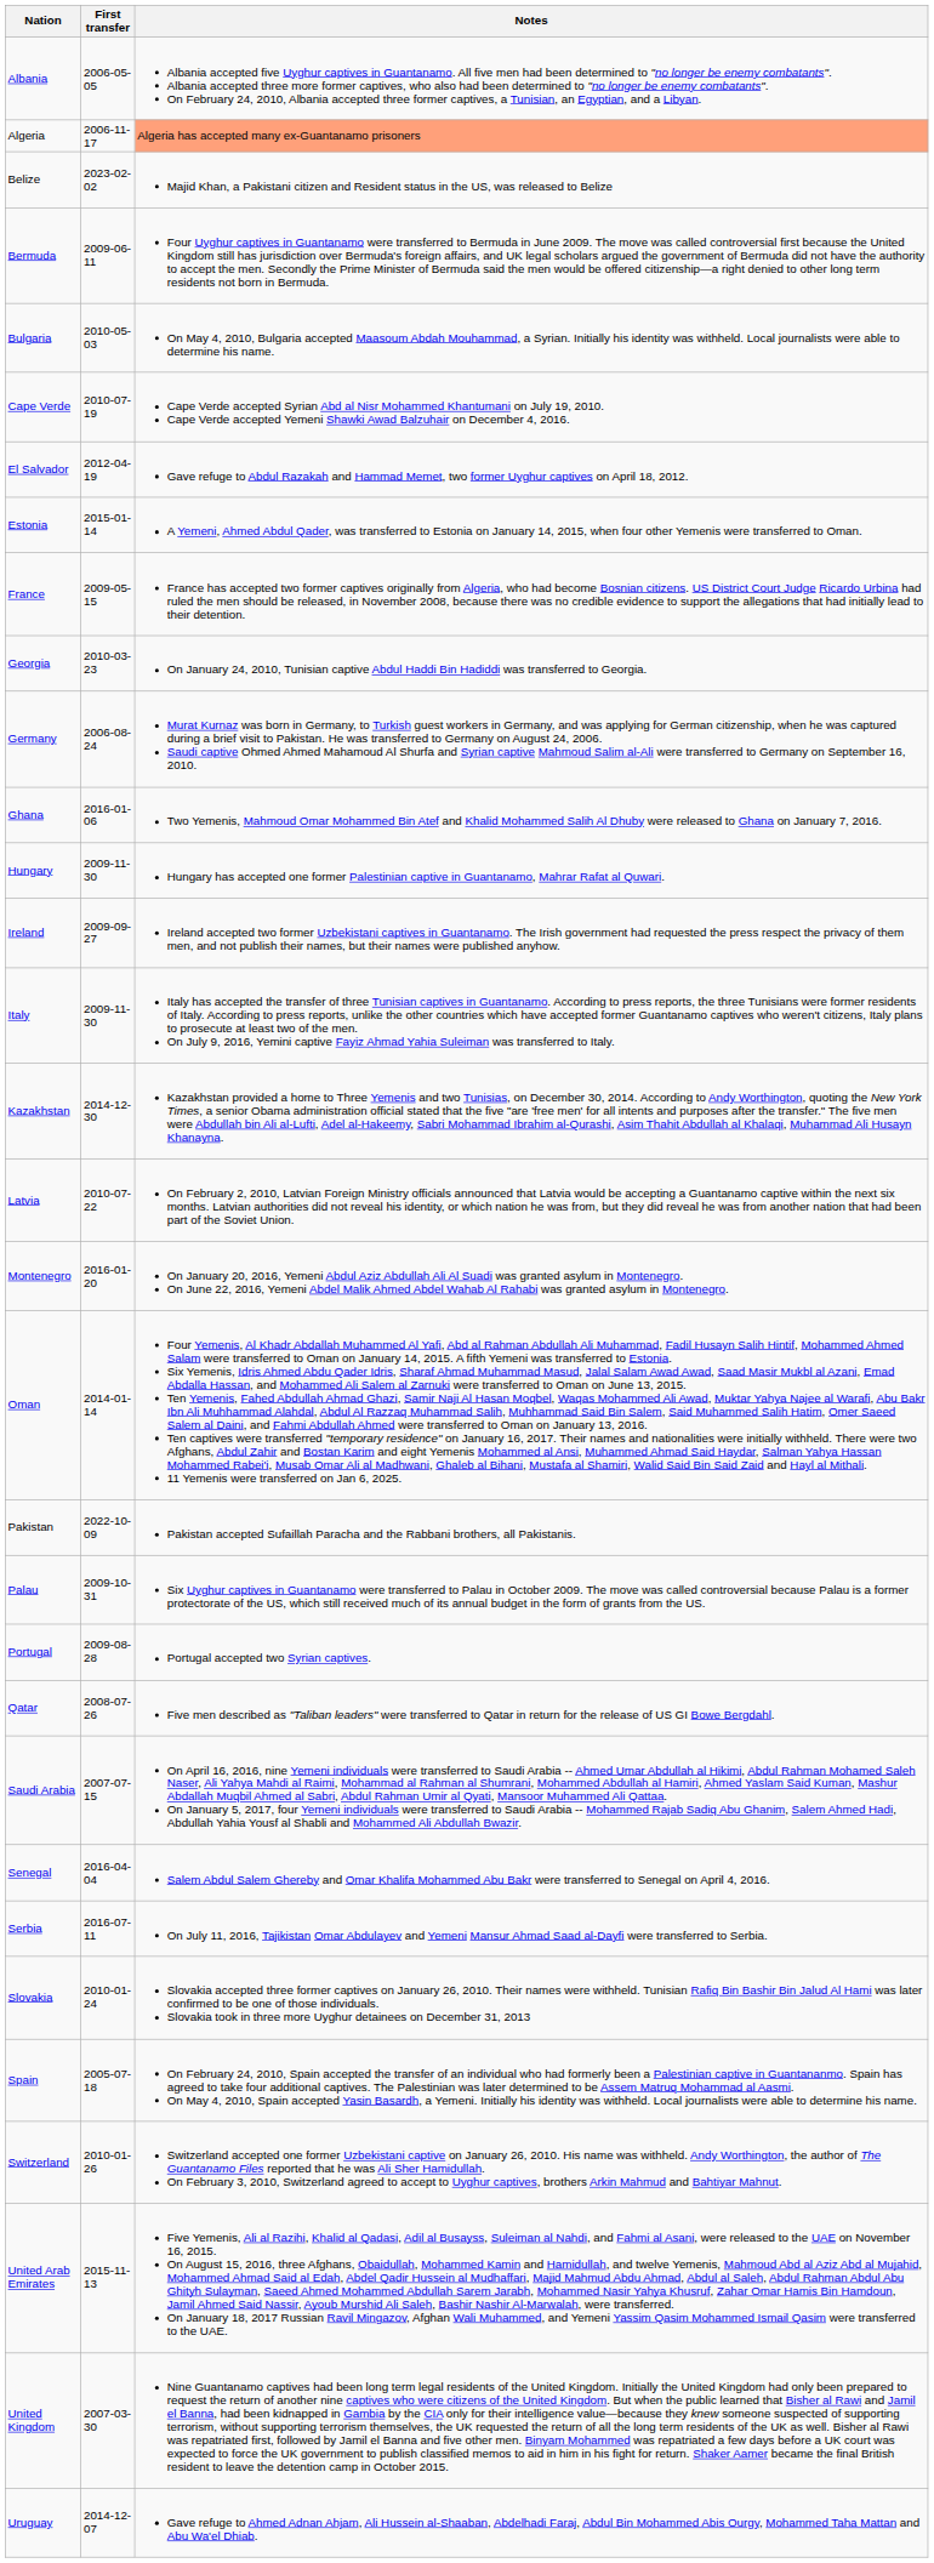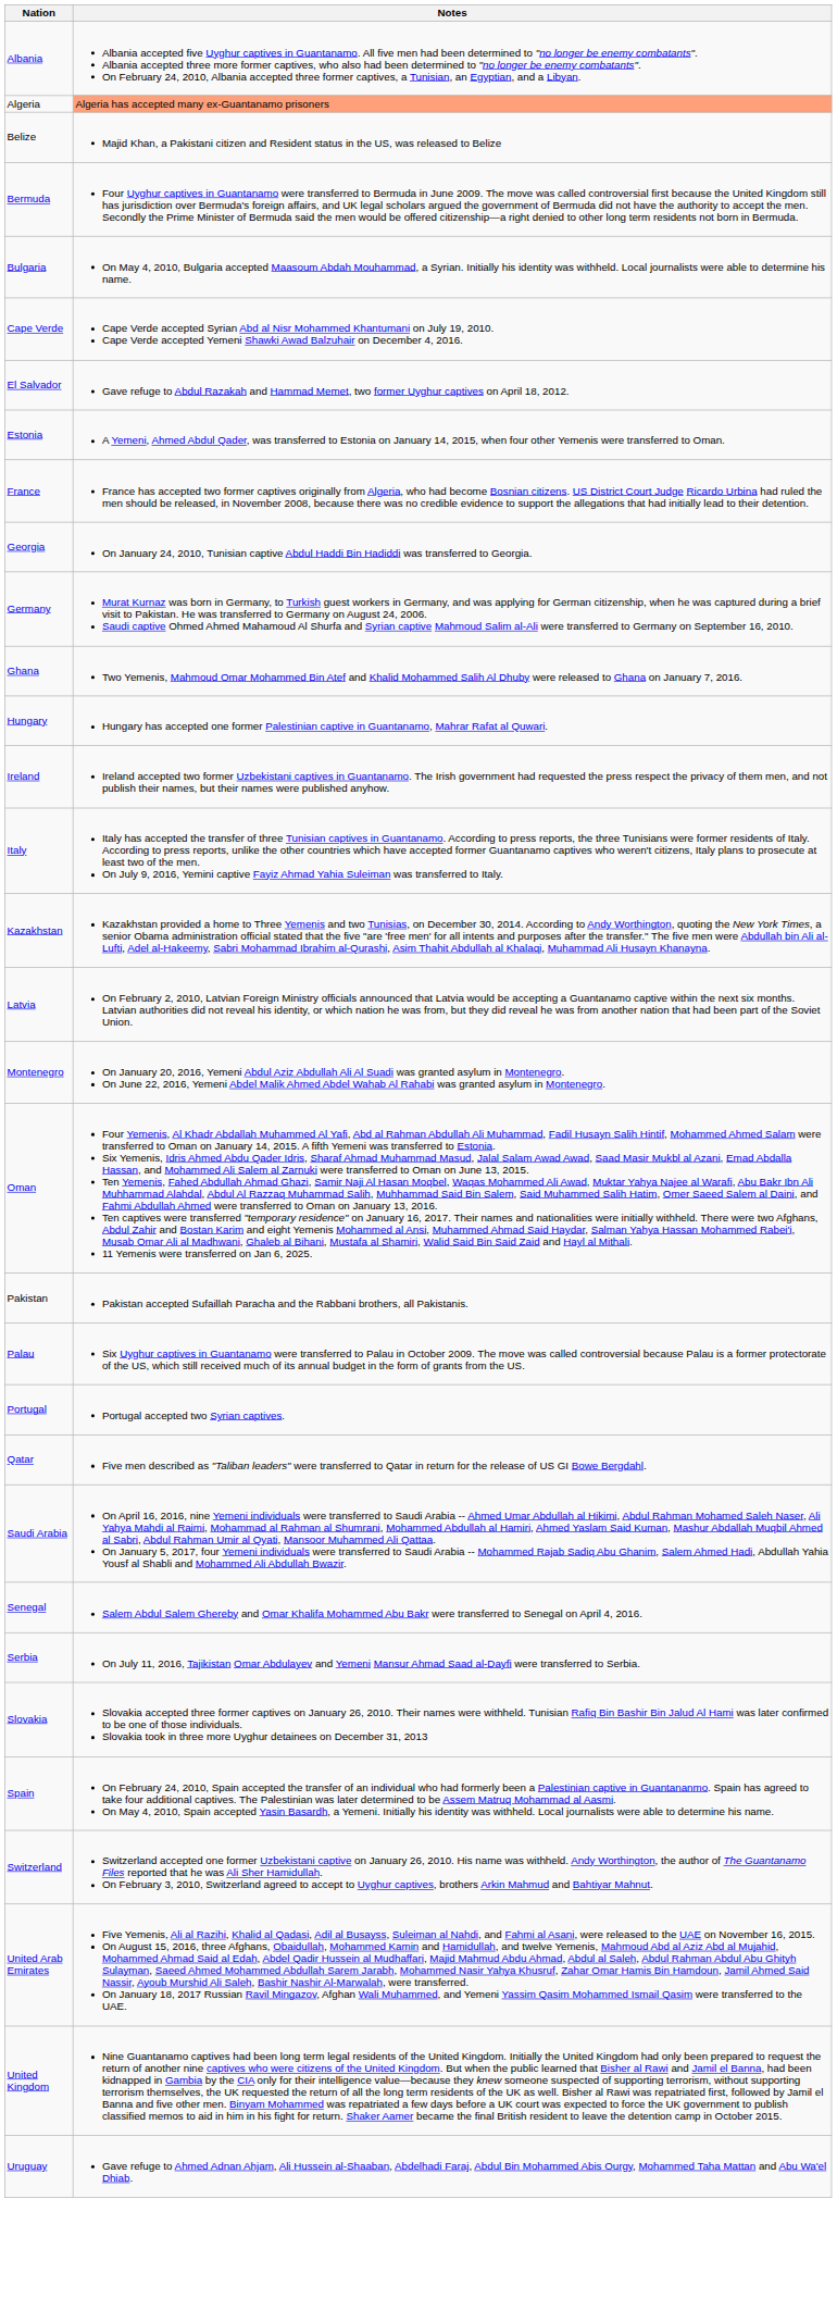 <table class="wikitable sortable">
 <tr>
 <th>Nation</th>
-<th>First transfer</th>
 <th class="unsortable">Notes</th>
 </tr>
 <tr>
 <td><a href='#'>Albania</a></td>
-<td>2006-05-05</td>
 <td><br><ul><li>Albania accepted five <a href='#'>Uyghur captives in Guantanamo</a>.  All five men had been determined to <em>"<a href='#'>no longer be enemy combatants</a>"</em>.</li><li>Albania accepted three more former captives, who also had been determined to <em>"<a href='#'>no longer be enemy combatants</a>"</em>.</li><li>On February 24, 2010, Albania accepted three former captives, a <a href='#'>Tunisian</a>, an <a href='#'>Egyptian</a>, and a <a href='#'>Libyan</a>.</li></ul></td>
 </tr>
 <tr>
 <td>Algeria</td>
-<td>2006-11-17</td>
 <td style="background: lightsalmon;">Algeria has accepted many ex-Guantanamo prisoners</td>
 </tr>
 <tr>
 <td>Belize</td>
-<td>2023-02-02</td>
 <td><br><ul><li>Majid Khan, a Pakistani citizen and Resident status in the US, was released to Belize</li></ul></td>
 </tr>
 <tr>
 <td><a href='#'>Bermuda</a></td>
-<td>2009-06-11</td>
 <td><br><ul><li>Four <a href='#'>Uyghur captives in Guantanamo</a> were transferred to Bermuda in June 2009.  The move was called controversial first because the United Kingdom still has jurisdiction over Bermuda's foreign affairs, and UK legal scholars argued the government of Bermuda did not have the authority to accept the men.  Secondly the Prime Minister of Bermuda said the men would be offered citizenship—a right denied to other long term residents not born in Bermuda.</li></ul></td>
 </tr>
 <tr>
 <td><a href='#'>Bulgaria</a></td>
-<td>2010-05-03</td>
 <td><br><ul><li>On May 4, 2010, Bulgaria accepted <a href='#'>Maasoum Abdah Mouhammad</a>, a Syrian. Initially his identity was withheld. Local journalists were able to determine his name.</li></ul></td>
 </tr>
 <tr>
 <td><a href='#'>Cape Verde</a></td>
-<td>2010-07-19</td>
 <td><br><ul><li>Cape Verde accepted Syrian <a href='#'>Abd al Nisr Mohammed Khantumani</a> on July 19, 2010.</li><li>Cape Verde accepted Yemeni <a href='#'>Shawki Awad Balzuhair</a> on December 4, 2016.</li></ul></td>
 </tr>
 <tr>
 <td><a href='#'>El Salvador</a></td>
-<td>2012-04-19</td>
 <td><br><ul><li>Gave refuge to <a href='#'>Abdul Razakah</a> and <a href='#'>Hammad Memet</a>, two <a href='#'>former Uyghur captives</a> on April 18, 2012.</li></ul></td>
 </tr>
 <tr>
 <td><a href='#'>Estonia</a></td>
-<td>2015-01-14</td>
 <td><br><ul><li>A <a href='#'>Yemeni</a>, <a href='#'>Ahmed Abdul Qader</a>, was transferred to Estonia on January 14, 2015, when four other Yemenis were transferred to Oman.</li></ul></td>
 </tr>
 <tr>
 <td><a href='#'>France</a></td>
-<td>2009-05-15</td>
 <td><br><ul><li>France has accepted two former captives originally from <a href='#'>Algeria</a>, who had become <a href='#'>Bosnian citizens</a>.  <a href='#'>US District Court Judge</a> <a href='#'>Ricardo Urbina</a> had ruled the men should be released, in November 2008, because there was no credible evidence to support the allegations that had initially lead to their detention.</li></ul></td>
 </tr>
 <tr>
 <td><a href='#'>Georgia</a></td>
-<td>2010-03-23</td>
 <td><br><ul><li>On January 24, 2010, Tunisian captive <a href='#'>Abdul Haddi Bin Hadiddi</a> was transferred to Georgia.</li></ul></td>
 </tr>
 <tr>
 <td><a href='#'>Germany</a></td>
-<td>2006-08-24</td>
 <td><br><ul><li><a href='#'>Murat Kurnaz</a> was born in Germany, to <a href='#'>Turkish</a> guest workers in Germany, and was applying for German citizenship, when he was captured during a brief visit to Pakistan. He was transferred to Germany on August 24, 2006.</li><li><a href='#'>Saudi captive</a> Ohmed Ahmed Mahamoud Al Shurfa and <a href='#'>Syrian captive</a> <a href='#'>Mahmoud Salim al-Ali</a> were transferred to Germany on September 16, 2010.</li></ul></td>
 </tr>
 <tr>
 <td><a href='#'>Ghana</a></td>
-<td>2016-01-06</td>
 <td><br><ul><li>Two Yemenis, <a href='#'>Mahmoud Omar Mohammed Bin Atef</a> and <a href='#'>Khalid Mohammed Salih Al Dhuby</a> were released to <a href='#'>Ghana</a> on January 7, 2016.</li></ul></td>
 </tr>
 <tr>
 <td><a href='#'>Hungary</a></td>
-<td>2009-11-30</td>
 <td><br><ul><li>Hungary has accepted one former <a href='#'>Palestinian captive in Guantanamo</a>, <a href='#'>Mahrar Rafat al Quwari</a>.</li></ul></td>
 </tr>
 <tr>
 <td><a href='#'>Ireland</a></td>
-<td>2009-09-27</td>
 <td><br><ul><li>Ireland accepted two former <a href='#'>Uzbekistani captives in Guantanamo</a>.  The Irish government had requested the press respect the privacy of them men, and not publish their names, but their names were published anyhow.</li></ul></td>
 </tr>
 <tr>
 <td><a href='#'>Italy</a></td>
-<td>2009-11-30</td>
 <td><br><ul><li>Italy has accepted the transfer of three <a href='#'>Tunisian captives in Guantanamo</a>. According to press reports, the three Tunisians were former residents of Italy. According to press reports, unlike the other countries which have accepted former Guantanamo captives who weren't citizens, Italy plans to prosecute at least two of the men.</li><li>On July 9, 2016, Yemini captive <a href='#'>Fayiz Ahmad Yahia Suleiman</a> was transferred to Italy.</li></ul></td>
 </tr>
 <tr>
 <td><a href='#'>Kazakhstan</a></td>
-<td>2014-12-30</td>
 <td><br><ul><li>Kazakhstan provided a home to Three <a href='#'>Yemenis</a> and two <a href='#'>Tunisias</a>, on December 30, 2014. According to <a href='#'>Andy Worthington</a>, quoting the <em>New York Times</em>, a senior Obama administration official stated that the five "are 'free men' for all intents and purposes after the transfer." The five men were <a href='#'>Abdullah bin Ali al-Lufti</a>, <a href='#'>Adel al-Hakeemy</a>, <a href='#'>Sabri Mohammad Ibrahim al-Qurashi</a>, <a href='#'>Asim Thahit Abdullah al Khalaqi</a>, <a href='#'>Muhammad Ali Husayn Khanayna</a>.</li></ul></td>
 </tr>
 <tr>
 <td><a href='#'>Latvia</a></td>
-<td>2010-07-22</td>
 <td><br><ul><li>On February 2, 2010, Latvian Foreign Ministry officials announced that Latvia would be accepting a Guantanamo captive within the next six months. Latvian authorities did not reveal his identity, or which nation he was from, but they did reveal he was from another nation that had been part of the Soviet Union.</li></ul></td>
 </tr>
 <tr>
 <td><a href='#'>Montenegro</a></td>
-<td>2016-01-20</td>
 <td><br><ul><li>On January 20, 2016, Yemeni <a href='#'>Abdul Aziz Abdullah Ali Al Suadi</a> was granted asylum in <a href='#'>Montenegro</a>.</li><li>On June 22, 2016, Yemeni <a href='#'>Abdel Malik Ahmed Abdel Wahab Al Rahabi</a> was granted asylum in <a href='#'>Montenegro</a>.</li></ul></td>
 </tr>
 <tr>
 <td><a href='#'>Oman</a></td>
-<td>2014-01-14</td>
 <td><br><ul><li>Four <a href='#'>Yemenis</a>, <a href='#'>Al Khadr Abdallah Muhammed Al Yafi</a>, <a href='#'>Abd al Rahman Abdullah Ali Muhammad</a>, <a href='#'>Fadil Husayn Salih Hintif</a>, <a href='#'>Mohammed Ahmed Salam</a> were transferred to Oman on January 14, 2015. A fifth Yemeni was transferred to <a href='#'>Estonia</a>.</li><li>Six Yemenis, <a href='#'>Idris Ahmed Abdu Qader Idris</a>, <a href='#'>Sharaf Ahmad Muhammad Masud</a>, <a href='#'>Jalal Salam Awad Awad</a>, <a href='#'>Saad Masir Mukbl al Azani</a>, <a href='#'>Emad Abdalla Hassan</a>, and <a href='#'>Mohammed Ali Salem al Zarnuki</a> were transferred to Oman on June 13, 2015.</li><li>Ten <a href='#'>Yemenis</a>, <a href='#'>Fahed Abdullah Ahmad Ghazi</a>, <a href='#'>Samir Naji Al Hasan Moqbel</a>, <a href='#'>Waqas Mohammed Ali Awad</a>, <a href='#'>Muktar Yahya Najee al Warafi</a>, <a href='#'>Abu Bakr Ibn Ali Muhhammad Alahdal</a>, <a href='#'>Abdul Al Razzaq Muhammad Salih</a>, <a href='#'>Muhhammad Said Bin Salem</a>, <a href='#'>Said Muhammed Salih Hatim</a>, <a href='#'>Omer Saeed Salem al Daini</a>, and <a href='#'>Fahmi Abdullah Ahmed</a> were transferred to Oman on January 13, 2016.</li><li>Ten captives were transferred <em>"temporary residence"</em> on January 16, 2017. Their names and nationalities were initially withheld.  There were two Afghans, <a href='#'>Abdul Zahir</a> and <a href='#'>Bostan Karim</a> and eight Yemenis <a href='#'>Mohammed al Ansi</a>, <a href='#'>Muhammed Ahmad Said Haydar</a>, <a href='#'>Salman Yahya Hassan Mohammed Rabei'i</a>, <a href='#'>Musab Omar Ali al Madhwani</a>, <a href='#'>Ghaleb al Bihani</a>, <a href='#'>Mustafa al Shamiri</a>, <a href='#'>Walid Said Bin Said Zaid</a> and <a href='#'>Hayl al Mithali</a>.</li><li>11 Yemenis were transferred on Jan 6, 2025.</li></ul></td>
 </tr>
 <tr>
 <td>Pakistan</td>
-<td>2022-10-09</td>
 <td><br><ul><li>Pakistan accepted Sufaillah Paracha and the Rabbani brothers, all Pakistanis.</li></ul></td>
 </tr>
 <tr>
 <td><a href='#'>Palau</a></td>
-<td>2009-10-31</td>
 <td><br><ul><li>Six <a href='#'>Uyghur captives in Guantanamo</a> were transferred to Palau in October 2009.  The move was called controversial because Palau is a former protectorate of the US, which still received much of its annual budget in the form of grants from the US.</li></ul></td>
 </tr>
 <tr>
 <td><a href='#'>Portugal</a></td>
-<td>2009-08-28</td>
 <td><br><ul><li>Portugal accepted two <a href='#'>Syrian captives</a>.</li></ul></td>
 </tr>
 <tr>
 <td><a href='#'>Qatar</a></td>
-<td>2008-07-26</td>
 <td><br><ul><li>Five men described as <em>"Taliban leaders"</em> were transferred to Qatar in return for the release of US GI <a href='#'>Bowe Bergdahl</a>.</li></ul></td>
 </tr>
 <tr>
 <td><a href='#'>Saudi Arabia</a></td>
-<td>2007-07-15</td>
 <td><br><ul><li>On April 16, 2016, nine <a href='#'>Yemeni individuals</a> were transferred to Saudi Arabia -- <a href='#'>Ahmed Umar Abdullah al Hikimi</a>, <a href='#'>Abdul Rahman Mohamed Saleh Naser</a>, <a href='#'>Ali Yahya Mahdi al Raimi</a>, <a href='#'>Mohammad al Rahman al Shumrani</a>, <a href='#'>Mohammed Abdullah al Hamiri</a>, <a href='#'>Ahmed Yaslam Said Kuman</a>, <a href='#'>Mashur Abdallah Muqbil Ahmed al Sabri</a>, <a href='#'>Abdul Rahman Umir al Qyati</a>, <a href='#'>Mansoor Muhammed Ali Qattaa</a>.</li><li>On January 5, 2017, four <a href='#'>Yemeni individuals</a> were transferred to Saudi Arabia -- <a href='#'>Mohammed Rajab Sadiq Abu Ghanim</a>, <a href='#'>Salem Ahmed Hadi</a>, Abdullah Yahia Yousf al Shabli and <a href='#'>Mohammed Ali Abdullah Bwazir</a>.</li></ul></td>
 </tr>
 <tr>
 <td><a href='#'>Senegal</a></td>
-<td>2016-04-04</td>
 <td><br><ul><li><a href='#'>Salem Abdul Salem Ghereby</a> and <a href='#'>Omar Khalifa Mohammed Abu Bakr</a> were transferred to Senegal on April 4, 2016.</li></ul></td>
 </tr>
 <tr>
 <td><a href='#'>Serbia</a></td>
-<td>2016-07-11</td>
 <td><br><ul><li>On July 11, 2016, <a href='#'>Tajikistan</a> <a href='#'>Omar Abdulayev</a> and <a href='#'>Yemeni</a> <a href='#'>Mansur Ahmad Saad al-Dayfi</a> were transferred to Serbia.</li></ul></td>
 </tr>
 <tr>
 <td><a href='#'>Slovakia</a></td>
-<td>2010-01-24</td>
 <td><br><ul><li>Slovakia accepted three former captives on January 26, 2010. Their names were withheld. Tunisian <a href='#'>Rafiq Bin Bashir Bin Jalud Al Hami</a> was later confirmed to be one of those individuals.</li><li>Slovakia took in three more Uyghur detainees on December 31, 2013</li></ul></td>
 </tr>
 <tr>
 <td><a href='#'>Spain</a></td>
-<td>2005-07-18</td>
 <td><br><ul><li>On February 24, 2010, Spain accepted the transfer of an individual who had formerly been a <a href='#'>Palestinian captive in Guantananmo</a>. Spain has agreed to take four additional captives.  The Palestinian was later determined to be <a href='#'>Assem Matruq Mohammad al Aasmi</a>.</li><li>On May 4, 2010, Spain accepted <a href='#'>Yasin Basardh</a>, a Yemeni. Initially his identity was withheld. Local journalists were able to determine his name.</li></ul></td>
 </tr>
 <tr>
 <td><a href='#'>Switzerland</a></td>
-<td>2010-01-26</td>
 <td><br><ul><li>Switzerland accepted one former <a href='#'>Uzbekistani captive</a> on January 26, 2010. His name was withheld.  <a href='#'>Andy Worthington</a>, the author of <em><a href='#'>The Guantanamo Files</a></em> reported that he was <a href='#'>Ali Sher Hamidullah</a>.</li><li>On February 3, 2010, Switzerland agreed to accept to <a href='#'>Uyghur captives</a>, brothers <a href='#'>Arkin Mahmud</a> and <a href='#'>Bahtiyar Mahnut</a>.</li></ul></td>
 </tr>
 <tr>
 <td><a href='#'>United Arab Emirates</a></td>
-<td>2015-11-13</td>
 <td><br><ul><li>Five Yemenis, <a href='#'>Ali al Razihi</a>, <a href='#'>Khalid al Qadasi</a>, <a href='#'>Adil al Busayss</a>, <a href='#'>Suleiman al Nahdi</a>, and <a href='#'>Fahmi al Asani</a>, were released to the <a href='#'>UAE</a> on November 16, 2015.</li><li>On August 15, 2016, three Afghans, <a href='#'>Obaidullah</a>, <a href='#'>Mohammed Kamin</a> and <a href='#'>Hamidullah</a>, and twelve Yemenis, <a href='#'>Mahmoud Abd al Aziz Abd al Mujahid</a>, <a href='#'>Mohammed Ahmad Said al Edah</a>, <a href='#'>Abdel Qadir Hussein al Mudhaffari</a>, <a href='#'>Majid Mahmud Abdu Ahmad</a>, <a href='#'>Abdul al Saleh</a>, <a href='#'>Abdul Rahman Abdul Abu Ghityh Sulayman</a>, <a href='#'>Saeed Ahmed Mohammed Abdullah Sarem Jarabh</a>, <a href='#'>Mohammed Nasir Yahya Khusruf</a>, <a href='#'>Zahar Omar Hamis Bin Hamdoun</a>, <a href='#'>Jamil Ahmed Said Nassir</a>, <a href='#'>Ayoub Murshid Ali Saleh</a>, <a href='#'>Bashir Nashir Al-Marwalah</a>, were transferred.</li><li>On January 18, 2017 Russian <a href='#'>Ravil Mingazov</a>, Afghan <a href='#'>Wali Muhammed</a>, and Yemeni <a href='#'>Yassim Qasim Mohammed Ismail Qasim</a> were transferred to the UAE.</li></ul></td>
 </tr>
 <tr>
 <td><a href='#'>United Kingdom</a></td>
-<td>2007-03-30</td>
 <td><br><ul><li>Nine Guantanamo captives had been long term legal residents of the United Kingdom.  Initially the United Kingdom had only been prepared to request the return of another nine <a href='#'>captives who were citizens of the United Kingdom</a>.  But when the public learned that <a href='#'>Bisher al Rawi</a> and <a href='#'>Jamil el Banna</a>, had been kidnapped in <a href='#'>Gambia</a> by the <a href='#'>CIA</a> only for their intelligence value—because they <em>knew</em> someone suspected of supporting terrorism, without supporting terrorism themselves, the UK requested the return of all the long term residents of the UK as well.  Bisher al Rawi was repatriated first, followed by Jamil el Banna and five other men.  <a href='#'>Binyam Mohammed</a> was repatriated a few days before a UK court was expected to force the UK government to publish classified memos to aid in him in his fight for return.  <a href='#'>Shaker Aamer</a> became the final British resident to leave the detention camp in October 2015.</li></ul></td>
 </tr>
 <tr>
 <td><a href='#'>Uruguay</a></td>
-<td>2014-12-07</td>
 <td><br><ul><li>Gave refuge to <a href='#'>Ahmed Adnan Ahjam</a>, <a href='#'>Ali Hussein al-Shaaban</a>, <a href='#'>Abdelhadi Faraj</a>, <a href='#'>Abdul Bin Mohammed Abis Ourgy</a>, <a href='#'>Mohammed Taha Mattan</a> and <a href='#'>Abu Wa'el Dhiab</a>.</li></ul></td>
 </tr>
 </table>
